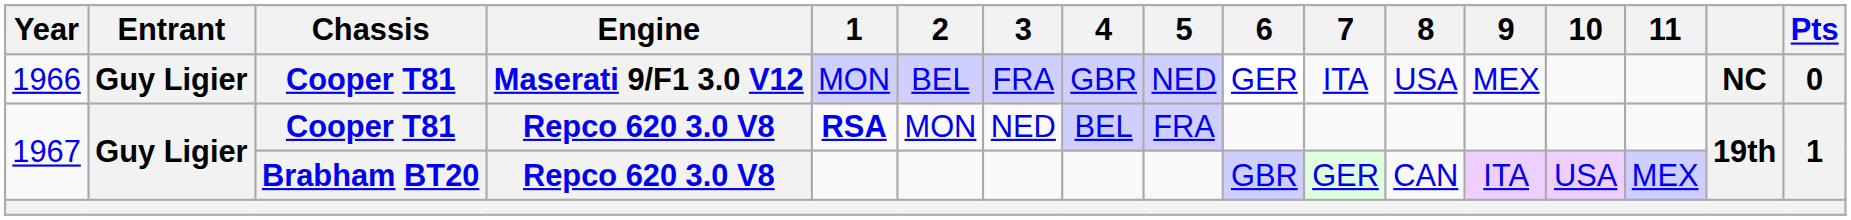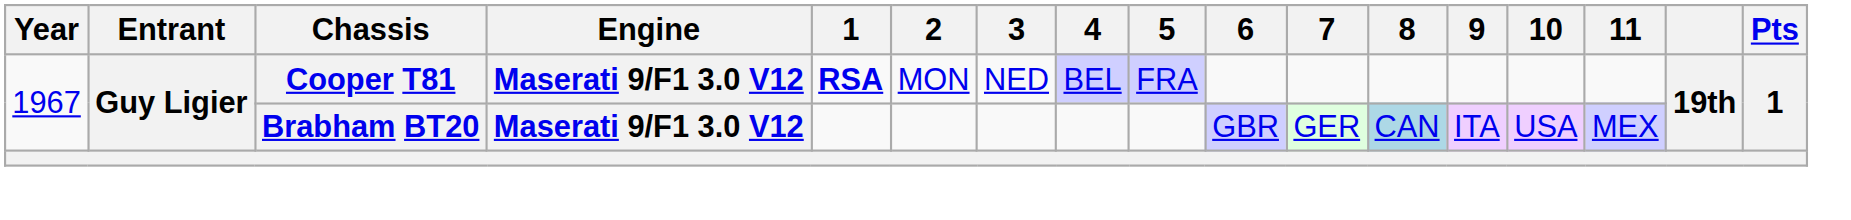 <table class="wikitable" style="text-align:center; font-size:90%">
 <tr>
 <th>Year</th>
 <th>Entrant</th>
 <th>Chassis</th>
 <th>Engine</th>
 <th>1</th>
 <th>2</th>
 <th>3</th>
 <th>4</th>
 <th>5</th>
 <th>6</th>
 <th>7</th>
 <th>8</th>
 <th>9</th>
 <th>10</th>
 <th>11</th>
 <th></th>
 <th><a href='#'>Pts</a></th>
 </tr>
 <tr>
-<td><a href='#'>1966</a></td>
-<th>Guy Ligier</th>
-<th><a href='#'>Cooper</a> <a href='#'>T81</a></th>
-<th><a href='#'>Maserati</a> 9/F1 3.0 <a href='#'>V12</a></th>
-<td style="background:#CFCFFF;"><a href='#'>MON</a><br></td>
-<td style="background:#CFCFFF;"><a href='#'>BEL</a><br></td>
-<td style="background:#CFCFFF;"><a href='#'>FRA</a><br></td>
-<td style="background:#CFCFFF;"><a href='#'>GBR</a><br></td>
-<td style="background:#CFCFFF;"><a href='#'>NED</a><br></td>
-<td style="background:#FFFFFF;"><a href='#'>GER</a><br></td>
-<td><a href='#'>ITA</a></td>
-<td><a href='#'>USA</a></td>
-<td><a href='#'>MEX</a></td>
-<td></td>
-<td></td>
-<th>NC</th>
-<th>0</th>
-</tr>
-<tr>
 <td rowspan=2><a href='#'>1967</a></td>
 <th rowspan=2>Guy Ligier</th>
 <th><a href='#'>Cooper</a> <a href='#'>T81</a></th>
-<th><a href='#'>Repco 620 3.0 V8</a></th>
+<th><a href='#'>Maserati</a> 9/F1 3.0 <a href='#'>V12</a></th>
 <td><strong><a href='#'>RSA</a></strong></td>
 <td><a href='#'>MON</a></td>
 <td><a href='#'>NED</a></td>
 <td style="background:#CFCFFF;"><a href='#'>BEL</a><br></td>
 <td style="background:#CFCFFF;"><a href='#'>FRA</a><br></td>
 <td></td>
 <td></td>
 <td></td>
 <td></td>
 <td></td>
 <td></td>
 <th rowspan=2>19th</th>
 <th rowspan=2>1</th>
 </tr>
 <tr>
 <th><a href='#'>Brabham</a> <a href='#'>BT20</a></th>
-<th><a href='#'>Repco 620 3.0 V8</a></th>
+<th><a href='#'>Maserati</a> 9/F1 3.0 <a href='#'>V12</a></th>
 <td></td>
 <td></td>
 <td></td>
 <td></td>
 <td></td>
 <td style="background:#CFCFFF;"><a href='#'>GBR</a><br></td>
 <td style="background:#DFFFDF;"><a href='#'>GER</a><br></td>
-<td><a href='#'>CAN</a></td>
+<td style="background: lightblue;"><a href='#'>CAN</a></td>
 <td style="background:#EFCFFF;"><a href='#'>ITA</a><br></td>
 <td style="background:#EFCFFF;"><a href='#'>USA</a><br></td>
 <td style="background:#CFCFFF;"><a href='#'>MEX</a><br></td>
 </tr>
 <tr>
 <th colspan=17></th>
 </tr>
 </table>
